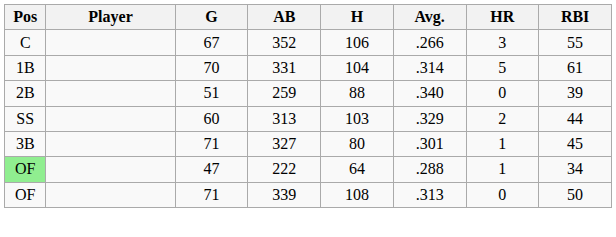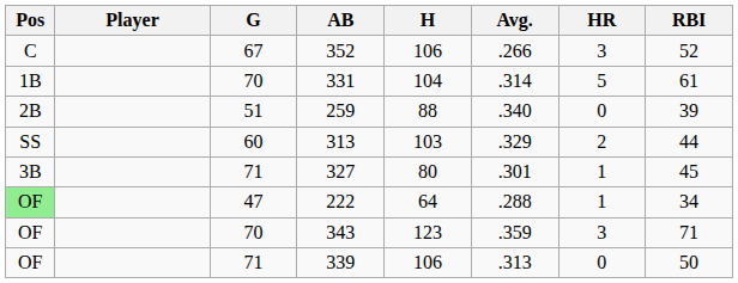 <table class="wikitable sortable">
 <tr>
 <th bgcolor="#DDDDFF" width="5%">Pos</th>
 <th bgcolor="#DDDDFF" width="16%">Player</th>
 <th bgcolor="#DDDDFF" width="9%">G</th>
 <th bgcolor="#DDDDFF" width="9%">AB</th>
 <th bgcolor="#DDDDFF" width="9%">H</th>
 <th bgcolor="#DDDDFF" width="9%">Avg.</th>
 <th bgcolor="#DDDDFF" width="9%">HR</th>
 <th bgcolor="#DDDDFF" width="9%">RBI</th>
 </tr>
 <tr align="center">
 <td>C</td>
 <td></td>
 <td>67</td>
 <td>352</td>
 <td>106</td>
 <td>.266</td>
 <td>3</td>
-<td>55</td>
+<td>52</td>
 </tr>
 <tr align="center">
 <td>1B</td>
 <td></td>
 <td>70</td>
 <td>331</td>
 <td>104</td>
 <td>.314</td>
 <td>5</td>
 <td>61</td>
 </tr>
 <tr align="center">
 <td>2B</td>
 <td></td>
 <td>51</td>
 <td>259</td>
 <td>88</td>
 <td>.340</td>
 <td>0</td>
 <td>39</td>
 </tr>
 <tr align="center">
 <td>SS</td>
 <td></td>
 <td>60</td>
 <td>313</td>
 <td>103</td>
 <td>.329</td>
 <td>2</td>
 <td>44</td>
 </tr>
 <tr align="center">
 <td>3B</td>
 <td></td>
 <td>71</td>
 <td>327</td>
 <td>80</td>
 <td>.301</td>
 <td>1</td>
 <td>45</td>
 </tr>
 <tr align="center">
 <td style="background: lightgreen;">OF</td>
 <td></td>
 <td>47</td>
 <td>222</td>
 <td>64</td>
 <td>.288</td>
 <td>1</td>
 <td>34</td>
 </tr>
 <tr align="center">
 <td>OF</td>
 <td></td>
+<td>70</td>
+<td>343</td>
+<td>123</td>
+<td>.359</td>
+<td>3</td>
+<td>71</td>
+</tr>
+<tr align="center">
+<td>OF</td>
+<td></td>
 <td>71</td>
 <td>339</td>
-<td>108</td>
+<td>106</td>
 <td>.313</td>
 <td>0</td>
 <td>50</td>
 </tr>
 </table>
